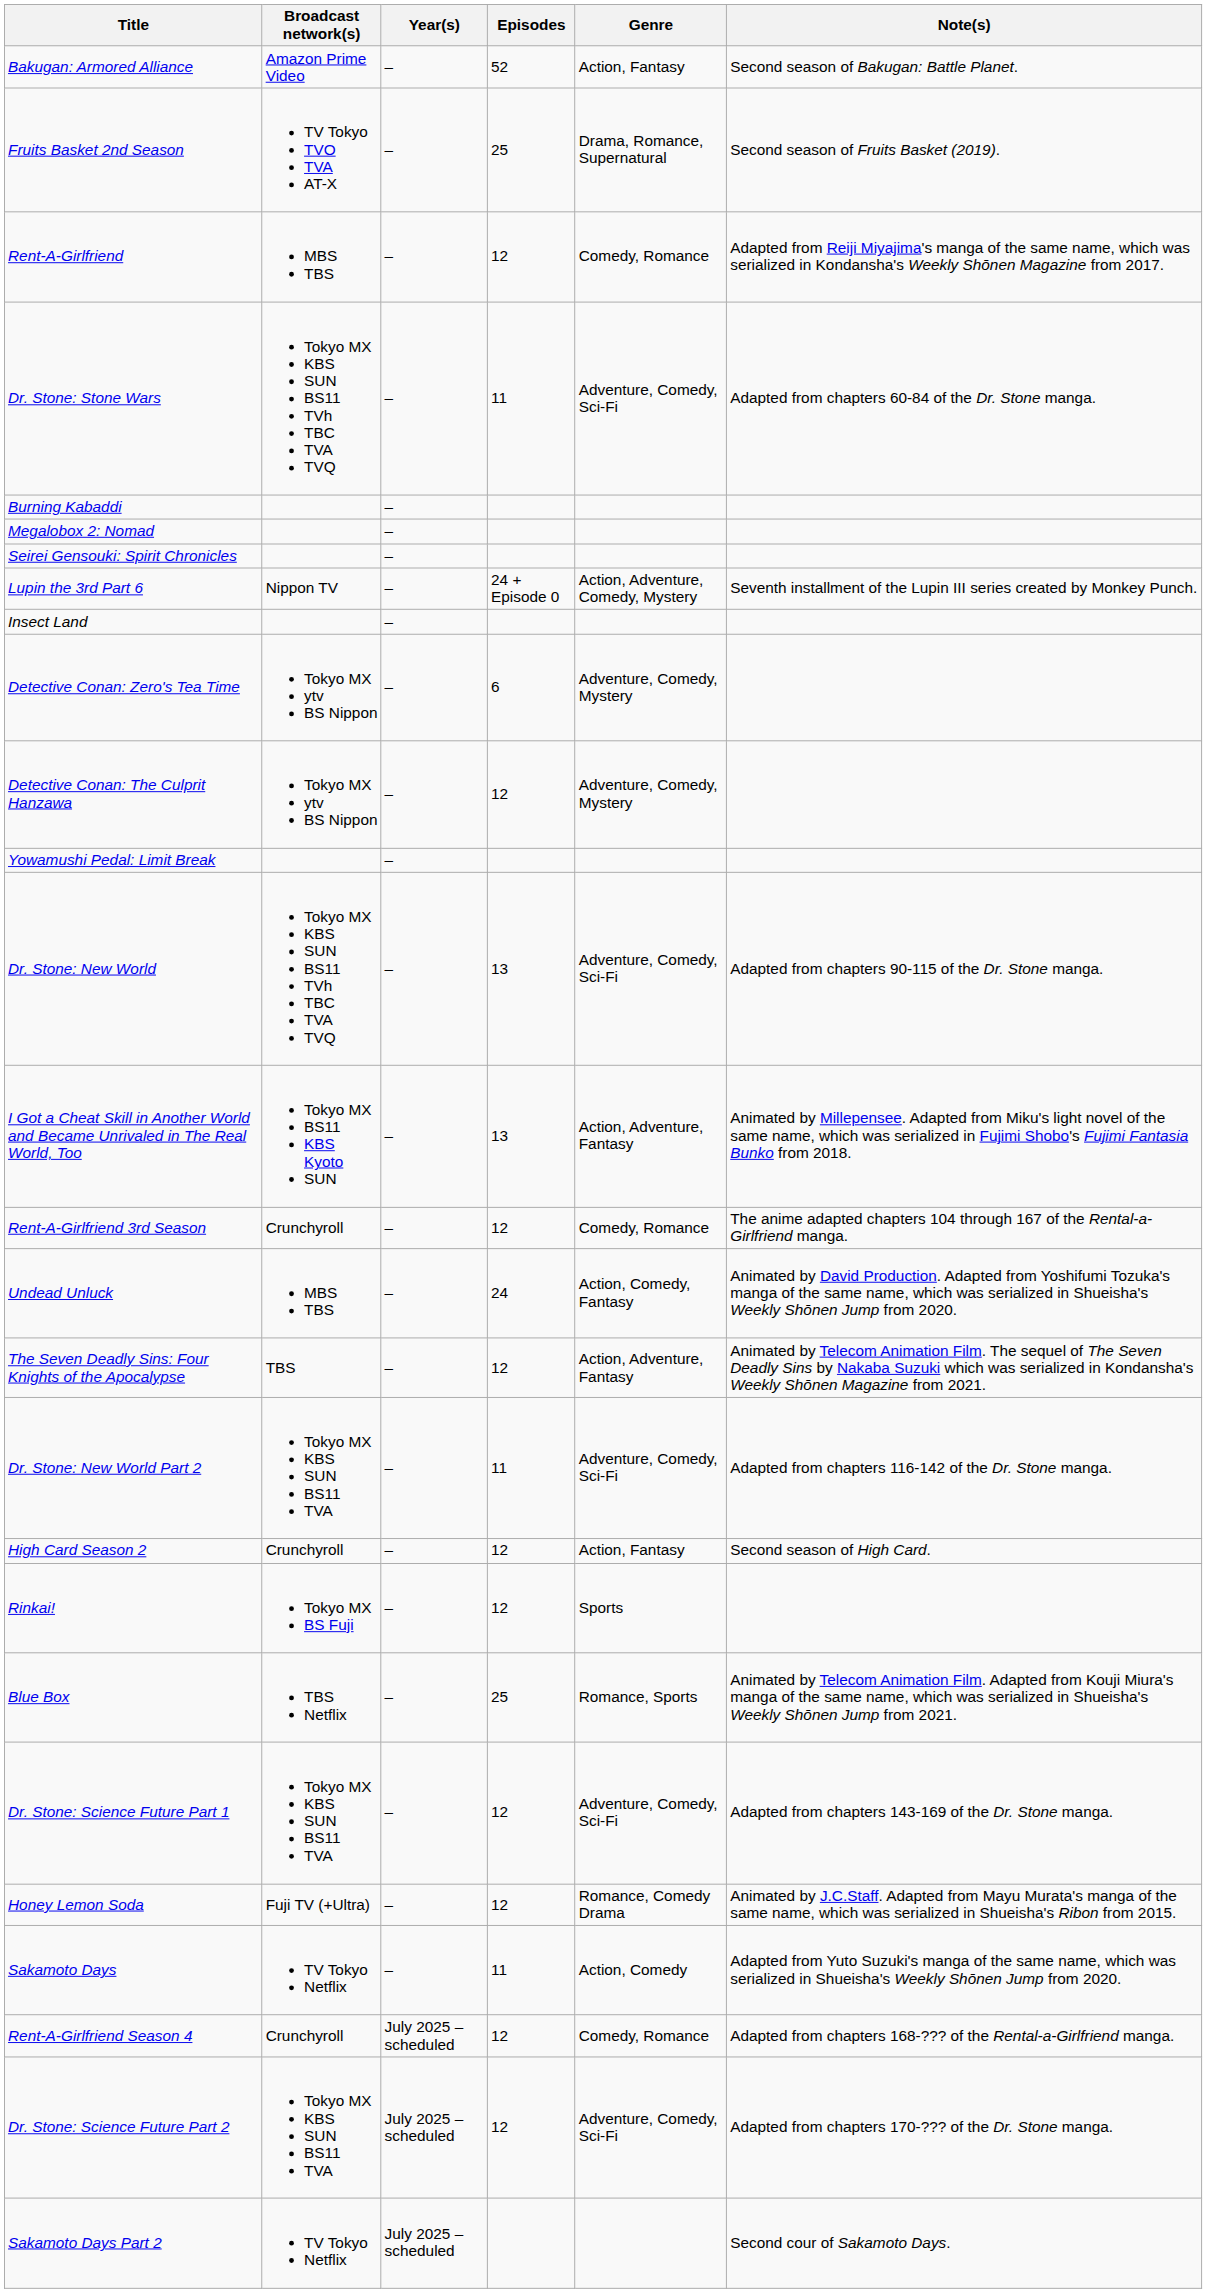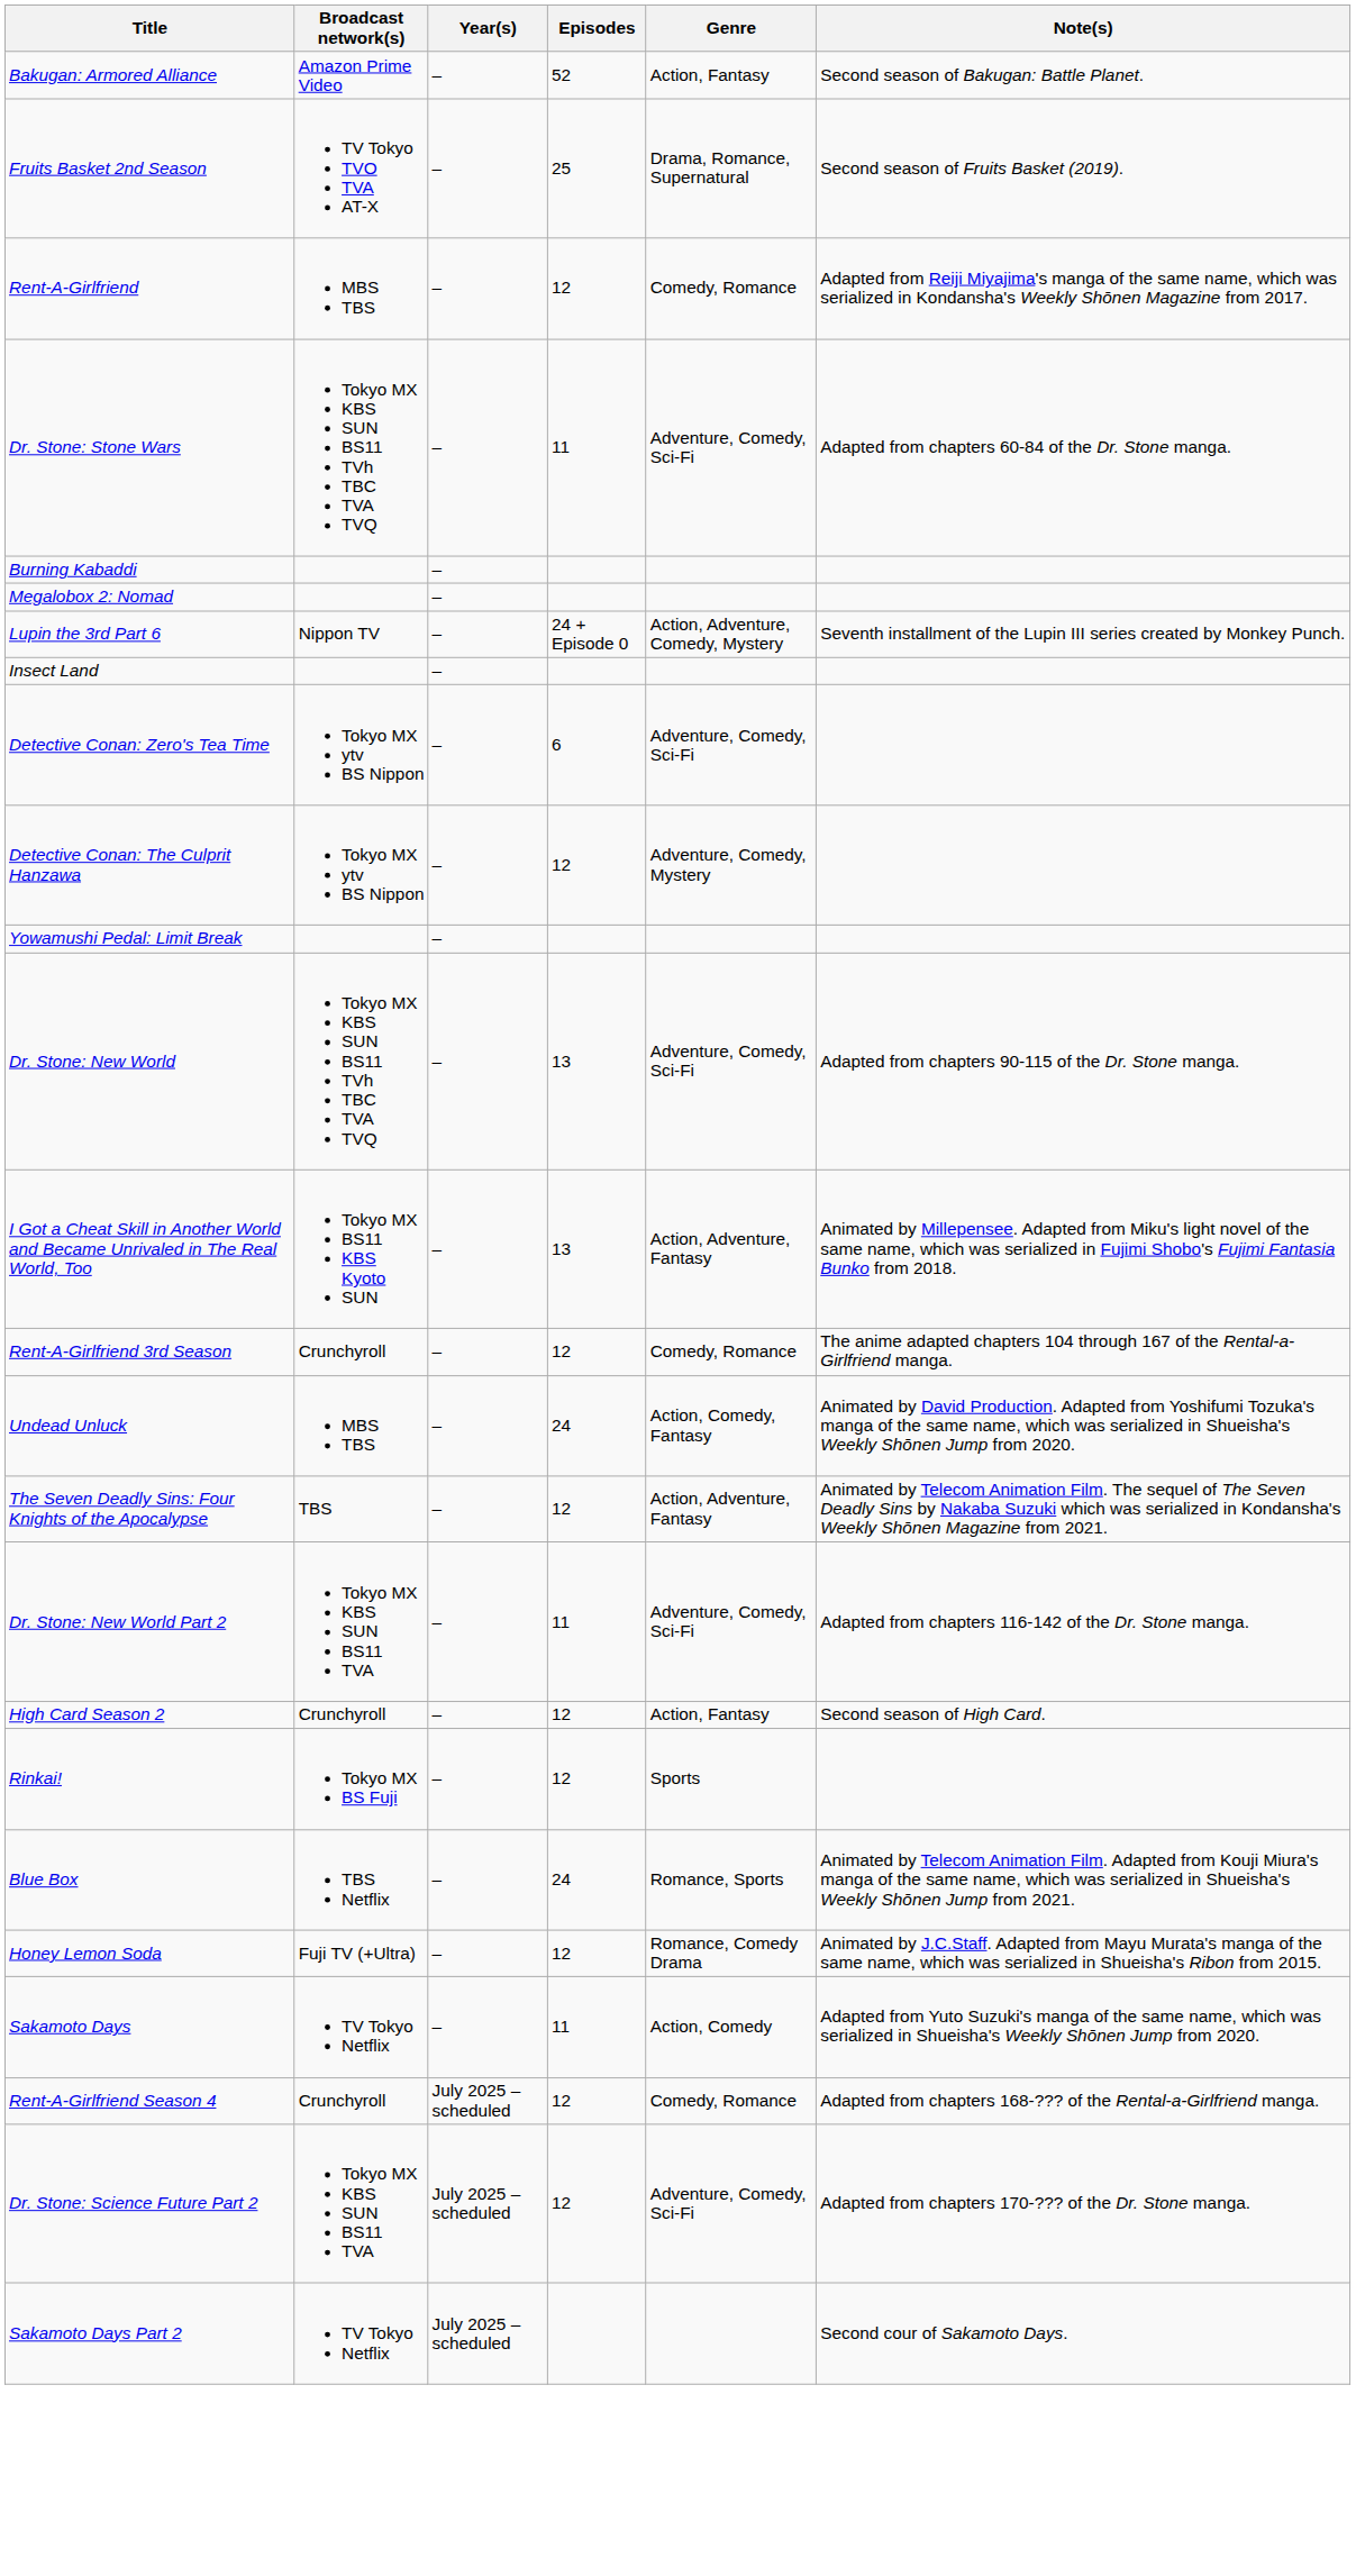 <table class="wikitable sortable">
 <tr>
 <th>Title</th>
 <th>Broadcast network(s)</th>
 <th>Year(s)</th>
 <th>Episodes</th>
 <th>Genre</th>
 <th>Note(s)</th>
 </tr>
 <tr>
 <td><em><a href='#'>Bakugan: Armored Alliance</a></em></td>
 <td><a href='#'>Amazon Prime Video</a></td>
 <td> – </td>
 <td>52</td>
 <td>Action, Fantasy</td>
 <td>Second season of <em>Bakugan: Battle Planet</em>.</td>
 </tr>
 <tr>
 <td><em><a href='#'>Fruits Basket 2nd Season</a></em></td>
 <td><br><ul><li>TV Tokyo</li><li><a href='#'>TVO</a></li><li><a href='#'>TVA</a></li><li>AT-X</li></ul></td>
 <td> – </td>
 <td>25</td>
 <td>Drama, Romance, Supernatural</td>
 <td>Second season of <em>Fruits Basket (2019)</em>.</td>
 </tr>
 <tr>
 <td><em><a href='#'>Rent-A-Girlfriend</a></em></td>
 <td><br><ul><li>MBS</li><li>TBS</li></ul></td>
 <td> – </td>
 <td>12</td>
 <td>Comedy, Romance</td>
 <td>Adapted from <a href='#'>Reiji Miyajima</a>'s manga of the same name, which was serialized in Kondansha's <em>Weekly Shōnen Magazine</em> from 2017.</td>
 </tr>
 <tr>
 <td><em><a href='#'>Dr. Stone: Stone Wars</a></em></td>
 <td><br><ul><li>Tokyo MX</li><li>KBS</li><li>SUN</li><li>BS11</li><li>TVh</li><li>TBC</li><li>TVA</li><li>TVQ</li></ul></td>
 <td> – </td>
 <td>11</td>
 <td>Adventure, Comedy, Sci-Fi</td>
 <td>Adapted from chapters 60-84 of the <em>Dr. Stone</em> manga.</td>
 </tr>
 <tr>
 <td><em><a href='#'>Burning Kabaddi</a></em></td>
 <td></td>
 <td>–</td>
 <td></td>
 <td></td>
 <td></td>
 </tr>
 <tr>
 <td><em><a href='#'>Megalobox 2: Nomad</a></em></td>
 <td></td>
 <td>–</td>
 <td></td>
 <td></td>
 <td></td>
 </tr>
 <tr>
-<td><em><a href='#'>Seirei Gensouki: Spirit Chronicles</a></em></td>
-<td></td>
-<td>–</td>
-<td></td>
-<td></td>
-<td></td>
-</tr>
-<tr>
 <td><em><a href='#'>Lupin the 3rd Part 6</a></em></td>
 <td>Nippon TV</td>
 <td> – </td>
 <td>24 + Episode 0</td>
 <td>Action, Adventure, Comedy, Mystery</td>
 <td>Seventh installment of the Lupin III series created by Monkey Punch.</td>
 </tr>
 <tr>
 <td><em>Insect Land</em></td>
 <td></td>
 <td>–</td>
 <td></td>
 <td></td>
 <td></td>
 </tr>
 <tr>
 <td><em><a href='#'>Detective Conan: Zero's Tea Time</a></em></td>
 <td><br><ul><li>Tokyo MX</li><li>ytv</li><li>BS Nippon</li></ul></td>
 <td> – </td>
 <td>6</td>
-<td>Adventure, Comedy, Mystery</td>
+<td>Adventure, Comedy, Sci-Fi</td>
 </tr>
 <tr>
 <td><em><a href='#'>Detective Conan: The Culprit Hanzawa</a></em></td>
 <td><br><ul><li>Tokyo MX</li><li>ytv</li><li>BS Nippon</li></ul></td>
 <td> – </td>
 <td>12</td>
 <td>Adventure, Comedy, Mystery</td>
 <td></td>
 </tr>
 <tr>
 <td><em><a href='#'>Yowamushi Pedal: Limit Break</a></em></td>
 <td></td>
 <td>–</td>
 <td></td>
 <td></td>
 <td></td>
 </tr>
 <tr>
 <td><em><a href='#'>Dr. Stone: New World</a></em></td>
 <td><br><ul><li>Tokyo MX</li><li>KBS</li><li>SUN</li><li>BS11</li><li>TVh</li><li>TBC</li><li>TVA</li><li>TVQ</li></ul></td>
 <td> – </td>
 <td>13</td>
 <td>Adventure, Comedy, Sci-Fi</td>
 <td>Adapted from chapters 90-115 of the <em>Dr. Stone</em> manga.</td>
 </tr>
 <tr>
 <td><em><a href='#'>I Got a Cheat Skill in Another World and Became Unrivaled in The Real World, Too</a></em></td>
 <td><br><ul><li>Tokyo MX</li><li>BS11</li><li><a href='#'>KBS Kyoto</a></li><li>SUN</li></ul></td>
 <td> – </td>
 <td>13</td>
 <td>Action, Adventure, Fantasy</td>
 <td>Animated by <a href='#'>Millepensee</a>.  Adapted from Miku's light novel of the same name, which was serialized in <a href='#'>Fujimi Shobo</a>'s <em><a href='#'>Fujimi Fantasia Bunko</a></em> from 2018.</td>
 </tr>
 <tr>
 <td><em><a href='#'>Rent-A-Girlfriend 3rd Season</a></em></td>
 <td>Crunchyroll</td>
 <td> – </td>
 <td>12</td>
 <td>Comedy, Romance</td>
 <td>The anime adapted chapters 104 through 167 of the <em>Rental-a-Girlfriend</em> manga.</td>
 </tr>
 <tr>
 <td><em><a href='#'>Undead Unluck</a></em></td>
 <td><br><ul><li>MBS</li><li>TBS</li></ul></td>
 <td> – </td>
 <td>24</td>
 <td>Action, Comedy, Fantasy</td>
 <td>Animated by <a href='#'>David Production</a>. Adapted from Yoshifumi Tozuka's manga of the same name, which was serialized in Shueisha's <em>Weekly Shōnen Jump</em> from 2020.</td>
 </tr>
 <tr>
 <td><em><a href='#'>The Seven Deadly Sins: Four Knights of the Apocalypse</a></em></td>
 <td>TBS</td>
 <td> – </td>
 <td>12</td>
 <td>Action, Adventure, Fantasy</td>
 <td>Animated by <a href='#'>Telecom Animation Film</a>. The sequel of <em>The Seven Deadly Sins</em> by <a href='#'>Nakaba Suzuki</a> which was serialized in Kondansha's <em>Weekly Shōnen Magazine</em> from 2021.</td>
 </tr>
 <tr>
 <td><em><a href='#'>Dr. Stone: New World Part 2</a></em></td>
 <td><br><ul><li>Tokyo MX</li><li>KBS</li><li>SUN</li><li>BS11</li><li>TVA</li></ul></td>
 <td> – </td>
 <td>11</td>
 <td>Adventure, Comedy, Sci-Fi</td>
 <td>Adapted from chapters 116-142 of the <em>Dr. Stone</em> manga.</td>
 </tr>
 <tr>
 <td><em><a href='#'>High Card Season 2</a></em></td>
 <td>Crunchyroll</td>
 <td> – </td>
 <td>12</td>
 <td>Action, Fantasy</td>
 <td>Second season of <em>High Card</em>.</td>
 </tr>
 <tr>
 <td><em><a href='#'>Rinkai!</a></em></td>
 <td><br><ul><li>Tokyo MX</li><li><a href='#'>BS Fuji</a></li></ul></td>
 <td> – </td>
 <td>12</td>
 <td>Sports</td>
 <td></td>
 </tr>
 <tr>
 <td><em><a href='#'>Blue Box</a></em></td>
 <td><br><ul><li>TBS</li><li>Netflix</li></ul></td>
 <td> – </td>
-<td>25</td>
+<td>24</td>
 <td>Romance, Sports</td>
 <td>Animated by <a href='#'>Telecom Animation Film</a>. Adapted from Kouji Miura's manga of the same name, which was serialized in Shueisha's <em>Weekly Shōnen Jump</em> from 2021.</td>
-</tr>
-<tr>
-<td><em><a href='#'>Dr. Stone: Science Future Part 1</a></em></td>
-<td><br><ul><li>Tokyo MX</li><li>KBS</li><li>SUN</li><li>BS11</li><li>TVA</li></ul></td>
-<td> – </td>
-<td>12</td>
-<td>Adventure, Comedy, Sci-Fi</td>
-<td>Adapted from chapters 143-169 of the <em>Dr. Stone</em> manga.</td>
 </tr>
 <tr>
 <td><em><a href='#'>Honey Lemon Soda</a></em></td>
 <td>Fuji TV (+Ultra)</td>
 <td> – </td>
 <td>12</td>
 <td>Romance, Comedy Drama</td>
 <td>Animated by <a href='#'>J.C.Staff</a>. Adapted from Mayu Murata's manga of the same name, which was serialized in Shueisha's <em>Ribon</em> from 2015.</td>
 </tr>
 <tr>
 <td><em><a href='#'>Sakamoto Days</a></em></td>
 <td><br><ul><li>TV Tokyo</li><li>Netflix</li></ul></td>
 <td> – </td>
 <td>11</td>
 <td>Action, Comedy</td>
 <td>Adapted from Yuto Suzuki's manga of the same name, which was serialized in Shueisha's <em>Weekly Shōnen Jump</em> from 2020.</td>
 </tr>
 <tr>
 <td><em><a href='#'>Rent-A-Girlfriend Season 4</a></em></td>
 <td>Crunchyroll</td>
 <td>July 2025 – scheduled</td>
 <td>12</td>
 <td>Comedy, Romance</td>
 <td>Adapted from chapters 168-??? of the <em>Rental-a-Girlfriend</em> manga.</td>
 </tr>
 <tr>
 <td><em><a href='#'>Dr. Stone: Science Future Part 2</a></em></td>
 <td><br><ul><li>Tokyo MX</li><li>KBS</li><li>SUN</li><li>BS11</li><li>TVA</li></ul></td>
 <td>July 2025 – scheduled</td>
 <td>12</td>
 <td>Adventure, Comedy, Sci-Fi</td>
 <td>Adapted from chapters 170-??? of the <em>Dr. Stone</em> manga.</td>
 </tr>
 <tr>
 <td><em><a href='#'>Sakamoto Days Part 2</a></em></td>
 <td><br><ul><li>TV Tokyo</li><li>Netflix</li></ul></td>
 <td>July 2025 – scheduled</td>
 <td></td>
 <td></td>
 <td>Second cour of <em>Sakamoto Days</em>.</td>
 </tr>
 </table>
